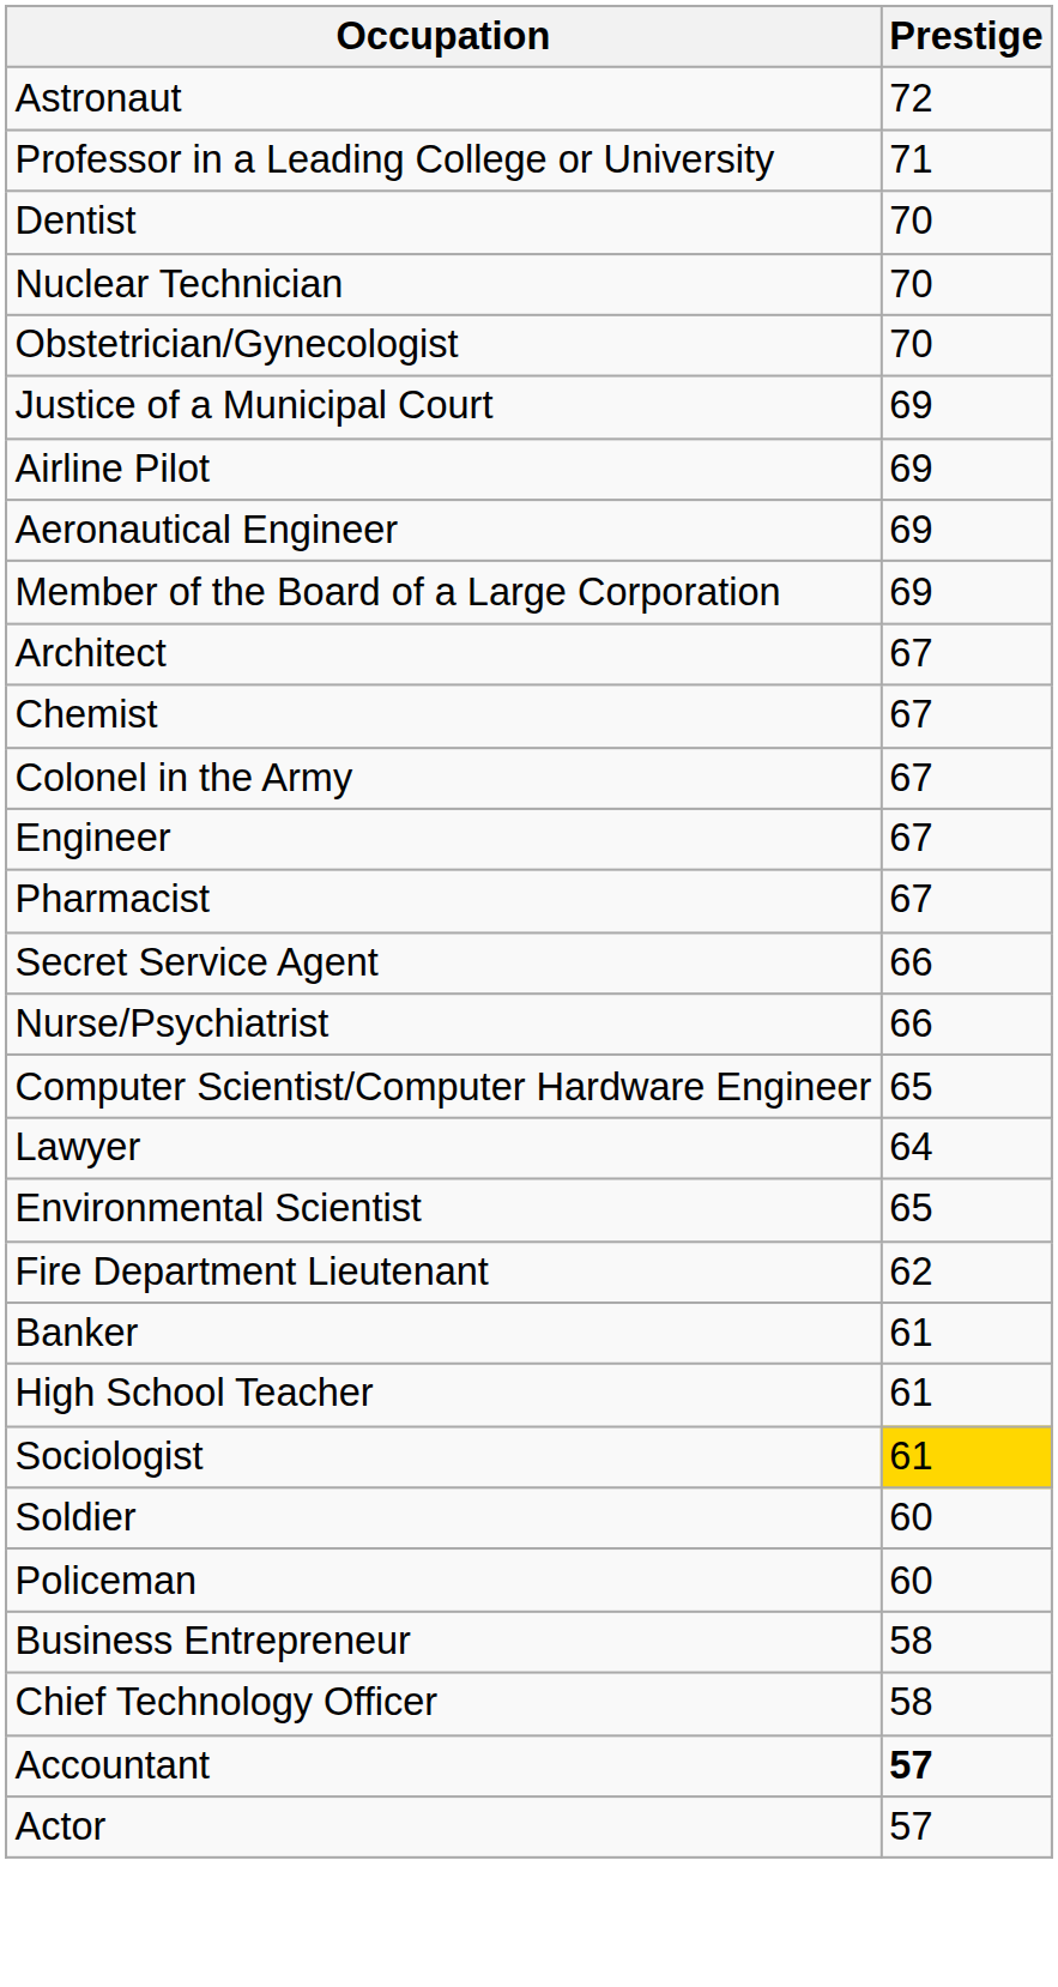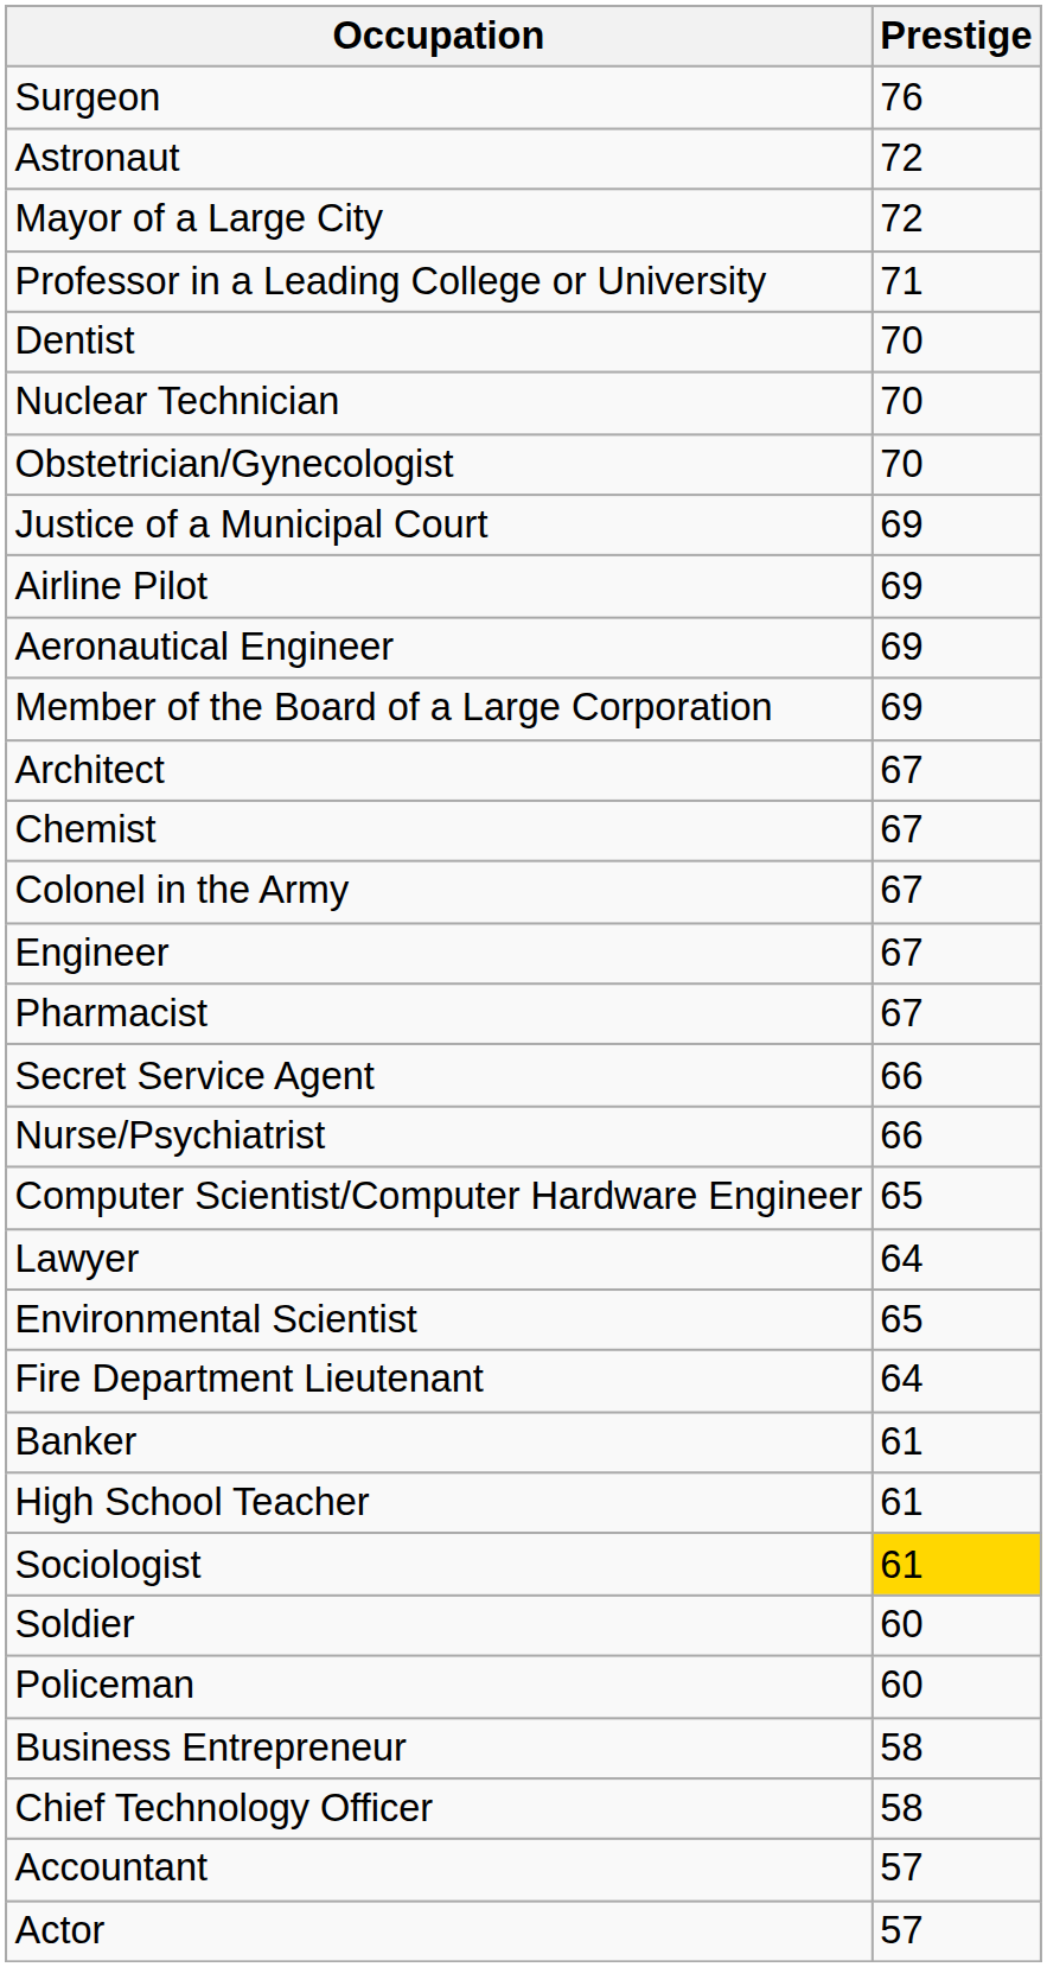 <table class="wikitable sortable" border="1">
 <tr>
 <th scope="col">Occupation</th>
 <th scope="col">Prestige</th>
 </tr>
 <tr>
+<td>Surgeon</td>
+<td>76</td>
+</tr>
+<tr>
 <td>Astronaut</td>
+<td>72</td>
+</tr>
+<tr>
+<td>Mayor of a Large City</td>
 <td>72</td>
 </tr>
 <tr>
 <td>Professor in a Leading College or University</td>
 <td>71</td>
 </tr>
 <tr>
 <td>Dentist</td>
 <td>70</td>
 </tr>
 <tr>
 <td>Nuclear Technician</td>
 <td>70</td>
 </tr>
 <tr>
 <td>Obstetrician/Gynecologist</td>
 <td>70</td>
 </tr>
 <tr>
 <td>Justice of a Municipal Court</td>
 <td>69</td>
 </tr>
 <tr>
 <td>Airline Pilot</td>
 <td>69</td>
 </tr>
 <tr>
 <td>Aeronautical Engineer</td>
 <td>69</td>
 </tr>
 <tr>
 <td>Member of the Board of a Large Corporation</td>
 <td>69</td>
 </tr>
 <tr>
 <td>Architect</td>
 <td>67</td>
 </tr>
 <tr>
 <td>Chemist</td>
 <td>67</td>
 </tr>
 <tr>
 <td>Colonel in the Army</td>
 <td>67</td>
 </tr>
 <tr>
 <td>Engineer</td>
 <td>67</td>
 </tr>
 <tr>
 <td>Pharmacist</td>
 <td>67</td>
 </tr>
 <tr>
 <td>Secret Service Agent</td>
 <td>66</td>
 </tr>
 <tr>
 <td>Nurse/Psychiatrist</td>
 <td>66</td>
 </tr>
 <tr>
 <td>Computer Scientist/Computer Hardware Engineer</td>
 <td>65</td>
 </tr>
 <tr>
 <td>Lawyer</td>
 <td>64</td>
 </tr>
 <tr>
 <td>Environmental Scientist</td>
 <td>65</td>
 </tr>
 <tr>
 <td>Fire Department Lieutenant</td>
-<td>62</td>
+<td>64</td>
 </tr>
 <tr>
 <td>Banker</td>
 <td>61</td>
 </tr>
 <tr>
 <td>High School Teacher</td>
 <td>61</td>
 </tr>
 <tr>
 <td>Sociologist</td>
 <td style="background: gold;">61</td>
 </tr>
 <tr>
 <td>Soldier</td>
 <td>60</td>
 </tr>
 <tr>
 <td>Policeman</td>
 <td>60</td>
 </tr>
 <tr>
 <td>Business Entrepreneur</td>
 <td>58</td>
 </tr>
 <tr>
 <td>Chief Technology Officer</td>
 <td>58</td>
 </tr>
 <tr>
 <td>Accountant</td>
-<td><strong>57</strong></td>
+<td>57</td>
 </tr>
 <tr>
 <td>Actor</td>
 <td>57</td>
 </tr>
 </table>
